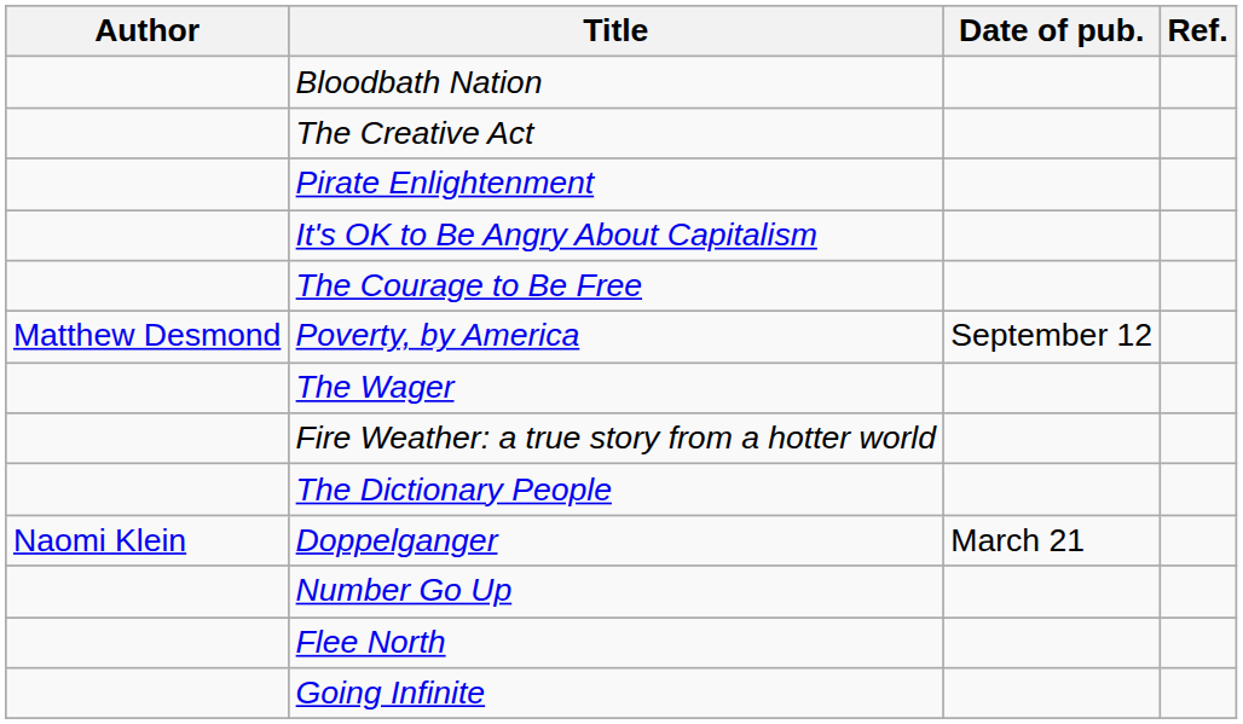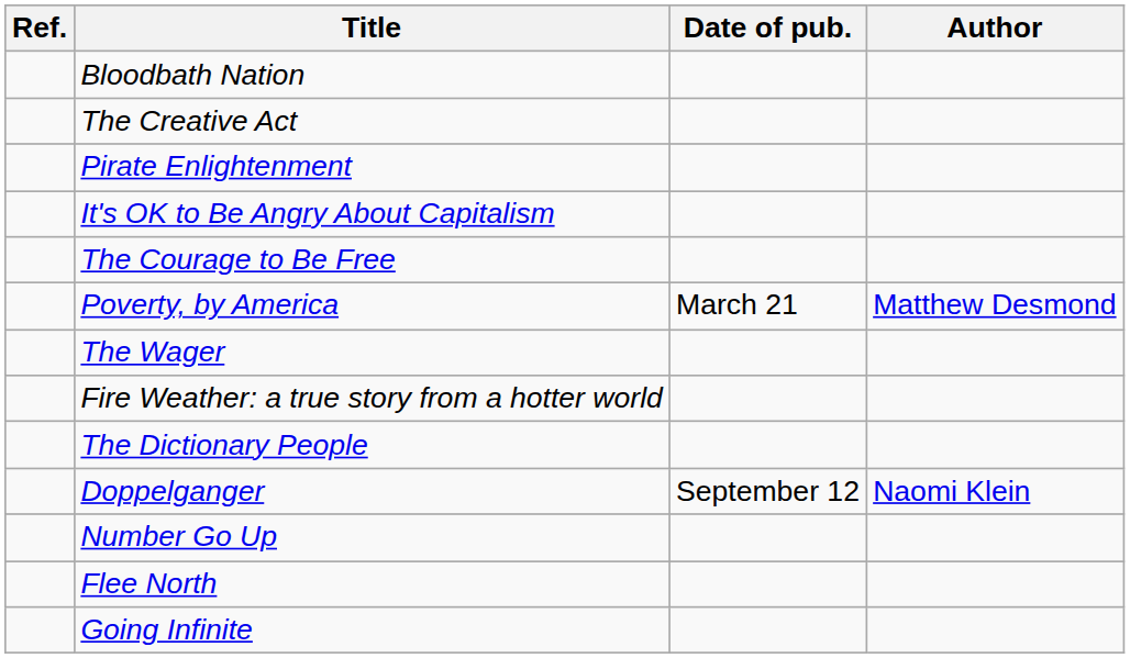 <table class="wikitable sortable">
 <tr>
-<th>Author</th>
+<th>Ref.</th>
 <th>Title</th>
 <th>Date of pub.</th>
-<th>Ref.</th>
+<th>Author</th>
 </tr>
 <tr>
 <td></td>
 <td><em>Bloodbath Nation</em></td>
 <td></td>
 <td></td>
 </tr>
 <tr>
 <td></td>
 <td><em>The Creative Act</em></td>
 <td></td>
 <td></td>
 </tr>
 <tr>
 <td></td>
 <td><em><a href='#'>Pirate Enlightenment</a></em></td>
 <td></td>
 <td></td>
 </tr>
 <tr>
 <td></td>
 <td><em><a href='#'>It's OK to Be Angry About Capitalism</a></em></td>
 <td></td>
 <td></td>
 </tr>
 <tr>
 <td></td>
 <td><em><a href='#'>The Courage to Be Free</a></em></td>
 <td></td>
 <td></td>
 </tr>
 <tr>
+<td></td>
+<td><em><a href='#'>Poverty, by America</a></em></td>
+<td>March 21</td>
 <td><a href='#'>Matthew Desmond</a></td>
-<td><em><a href='#'>Poverty, by America</a></em></td>
-<td>September 12</td>
-<td></td>
 </tr>
 <tr>
 <td></td>
 <td><em><a href='#'>The Wager</a></em></td>
 <td></td>
 <td></td>
 </tr>
 <tr>
 <td></td>
 <td><em>Fire Weather: a true story from a hotter world</em></td>
 <td></td>
 <td></td>
 </tr>
 <tr>
 <td></td>
 <td><em><a href='#'>The Dictionary People</a></em></td>
 <td></td>
 <td></td>
 </tr>
 <tr>
+<td></td>
+<td><a href='#'><em>Doppelganger</em></a></td>
+<td>September 12</td>
 <td><a href='#'>Naomi Klein</a></td>
-<td><a href='#'><em>Doppelganger</em></a></td>
-<td>March 21</td>
-<td></td>
 </tr>
 <tr>
 <td></td>
 <td><em><a href='#'>Number Go Up</a></em></td>
 <td></td>
 <td></td>
 </tr>
 <tr>
 <td></td>
 <td><em><a href='#'>Flee North</a></em></td>
 <td></td>
 <td></td>
 </tr>
 <tr>
 <td></td>
 <td><em><a href='#'>Going Infinite</a></em></td>
 <td></td>
 <td></td>
 </tr>
 </table>
